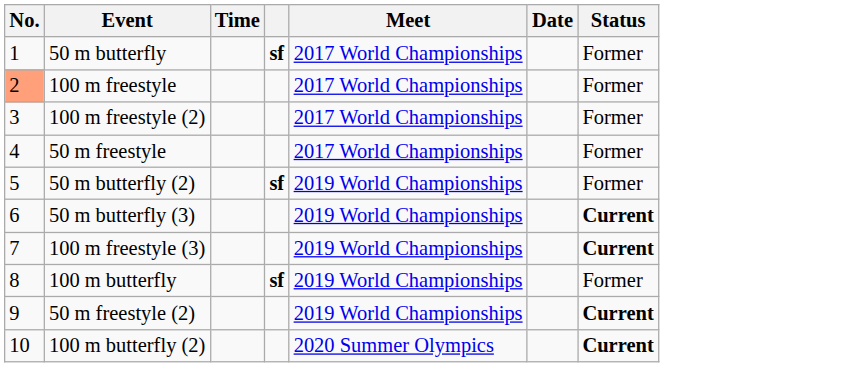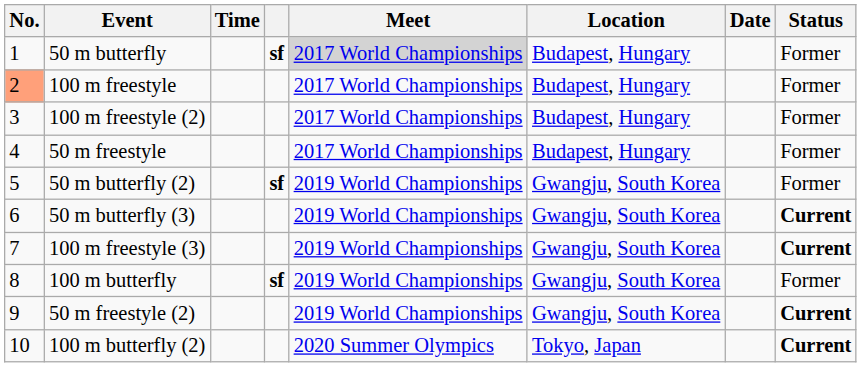 <table class="wikitable sortable">
 <tr>
 <th>No.</th>
 <th>Event</th>
 <th>Time</th>
 <th class=unsortable></th>
 <th>Meet</th>
+<th>Location</th>
 <th>Date</th>
 <th>Status</th>
 </tr>
 <tr>
 <td>1</td>
 <td>50 m butterfly</td>
 <td style="text-align:center;"><strong></strong></td>
 <td style="text-align:center;"><strong>sf</strong></td>
-<td><a href='#'>2017 World Championships</a></td>
+<td style="background: lightgrey;"><a href='#'>2017 World Championships</a></td>
+<td><a href='#'>Budapest</a>, <a href='#'>Hungary</a></td>
 <td></td>
 <td>Former</td>
 </tr>
 <tr>
 <td style="background: lightsalmon;">2</td>
 <td>100 m freestyle</td>
 <td style="text-align:center;"><strong></strong></td>
 <td></td>
 <td><a href='#'>2017 World Championships</a></td>
+<td><a href='#'>Budapest</a>, <a href='#'>Hungary</a></td>
 <td></td>
 <td>Former</td>
 </tr>
 <tr>
 <td>3</td>
 <td>100 m freestyle (2)</td>
 <td style="text-align:center;"><strong></strong></td>
 <td></td>
 <td><a href='#'>2017 World Championships</a></td>
+<td><a href='#'>Budapest</a>, <a href='#'>Hungary</a></td>
 <td></td>
 <td>Former</td>
 </tr>
 <tr>
 <td>4</td>
 <td>50 m freestyle</td>
 <td style="text-align:center;"><strong></strong></td>
 <td></td>
 <td><a href='#'>2017 World Championships</a></td>
+<td><a href='#'>Budapest</a>, <a href='#'>Hungary</a></td>
 <td></td>
 <td>Former</td>
 </tr>
 <tr>
 <td>5</td>
 <td>50 m butterfly (2)</td>
 <td style="text-align:center;"><strong></strong></td>
 <td style="text-align:center;"><strong>sf</strong></td>
 <td><a href='#'>2019 World Championships</a></td>
+<td><a href='#'>Gwangju</a>, <a href='#'>South Korea</a></td>
 <td></td>
 <td>Former</td>
 </tr>
 <tr>
 <td>6</td>
 <td>50 m butterfly (3)</td>
 <td style="text-align:center;"><strong></strong></td>
 <td></td>
 <td><a href='#'>2019 World Championships</a></td>
+<td><a href='#'>Gwangju</a>, <a href='#'>South Korea</a></td>
 <td></td>
 <td><strong>Current</strong></td>
 </tr>
 <tr>
 <td>7</td>
 <td>100 m freestyle (3)</td>
 <td style="text-align:center;"><strong></strong></td>
 <td></td>
 <td><a href='#'>2019 World Championships</a></td>
+<td><a href='#'>Gwangju</a>, <a href='#'>South Korea</a></td>
 <td></td>
 <td><strong>Current</strong></td>
 </tr>
 <tr>
 <td>8</td>
 <td>100 m butterfly</td>
 <td style="text-align:center;"><strong></strong></td>
 <td style="text-align:center;"><strong>sf</strong></td>
 <td><a href='#'>2019 World Championships</a></td>
+<td><a href='#'>Gwangju</a>, <a href='#'>South Korea</a></td>
 <td></td>
 <td>Former</td>
 </tr>
 <tr>
 <td>9</td>
 <td>50 m freestyle (2)</td>
 <td style="text-align:center;"><strong></strong></td>
 <td></td>
 <td><a href='#'>2019 World Championships</a></td>
+<td><a href='#'>Gwangju</a>, <a href='#'>South Korea</a></td>
 <td></td>
 <td><strong>Current</strong></td>
 </tr>
 <tr>
 <td>10</td>
 <td>100 m butterfly (2)</td>
 <td style="text-align:center;"><strong></strong></td>
 <td></td>
 <td><a href='#'>2020 Summer Olympics</a></td>
+<td><a href='#'>Tokyo</a>, <a href='#'>Japan</a></td>
 <td></td>
 <td><strong>Current</strong></td>
 </tr>
 </table>
